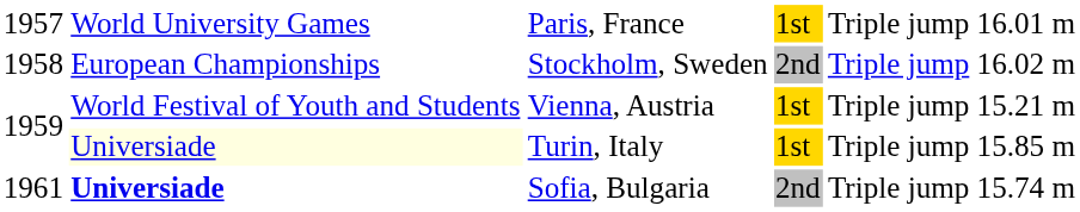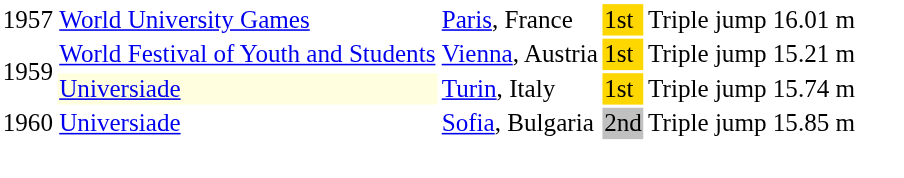 <table>
 <tr>
 <td>1957</td>
 <td><a href='#'>World University Games</a></td>
 <td><a href='#'>Paris</a>, France</td>
 <td bgcolor=gold>1st</td>
 <td>Triple jump</td>
 <td>16.01 m</td>
-</tr>
-<tr>
-<td>1958</td>
-<td><a href='#'>European Championships</a></td>
-<td><a href='#'>Stockholm</a>, Sweden</td>
-<td bgcolor=silver>2nd</td>
-<td><a href='#'>Triple jump</a></td>
-<td>16.02 m</td>
 </tr>
 <tr>
 <td rowspan=2>1959</td>
 <td><a href='#'>World Festival of Youth and Students</a></td>
 <td><a href='#'>Vienna</a>, Austria</td>
 <td bgcolor=gold>1st</td>
 <td>Triple jump</td>
 <td>15.21 m</td>
 </tr>
 <tr>
 <td style="background: lightyellow;"><a href='#'>Universiade</a></td>
 <td><a href='#'>Turin</a>, Italy</td>
 <td bgcolor=gold>1st</td>
 <td>Triple jump</td>
-<td>15.85 m</td>
+<td>15.74 m</td>
 </tr>
 <tr>
-<td>1961</td>
-<td><strong><a href='#'>Universiade</a></strong></td>
+<td>1960</td>
+<td><a href='#'>Universiade</a></td>
 <td><a href='#'>Sofia</a>, Bulgaria</td>
 <td bgcolor=silver>2nd</td>
 <td>Triple jump</td>
-<td>15.74 m</td>
+<td>15.85 m</td>
 </tr>
 </table>
